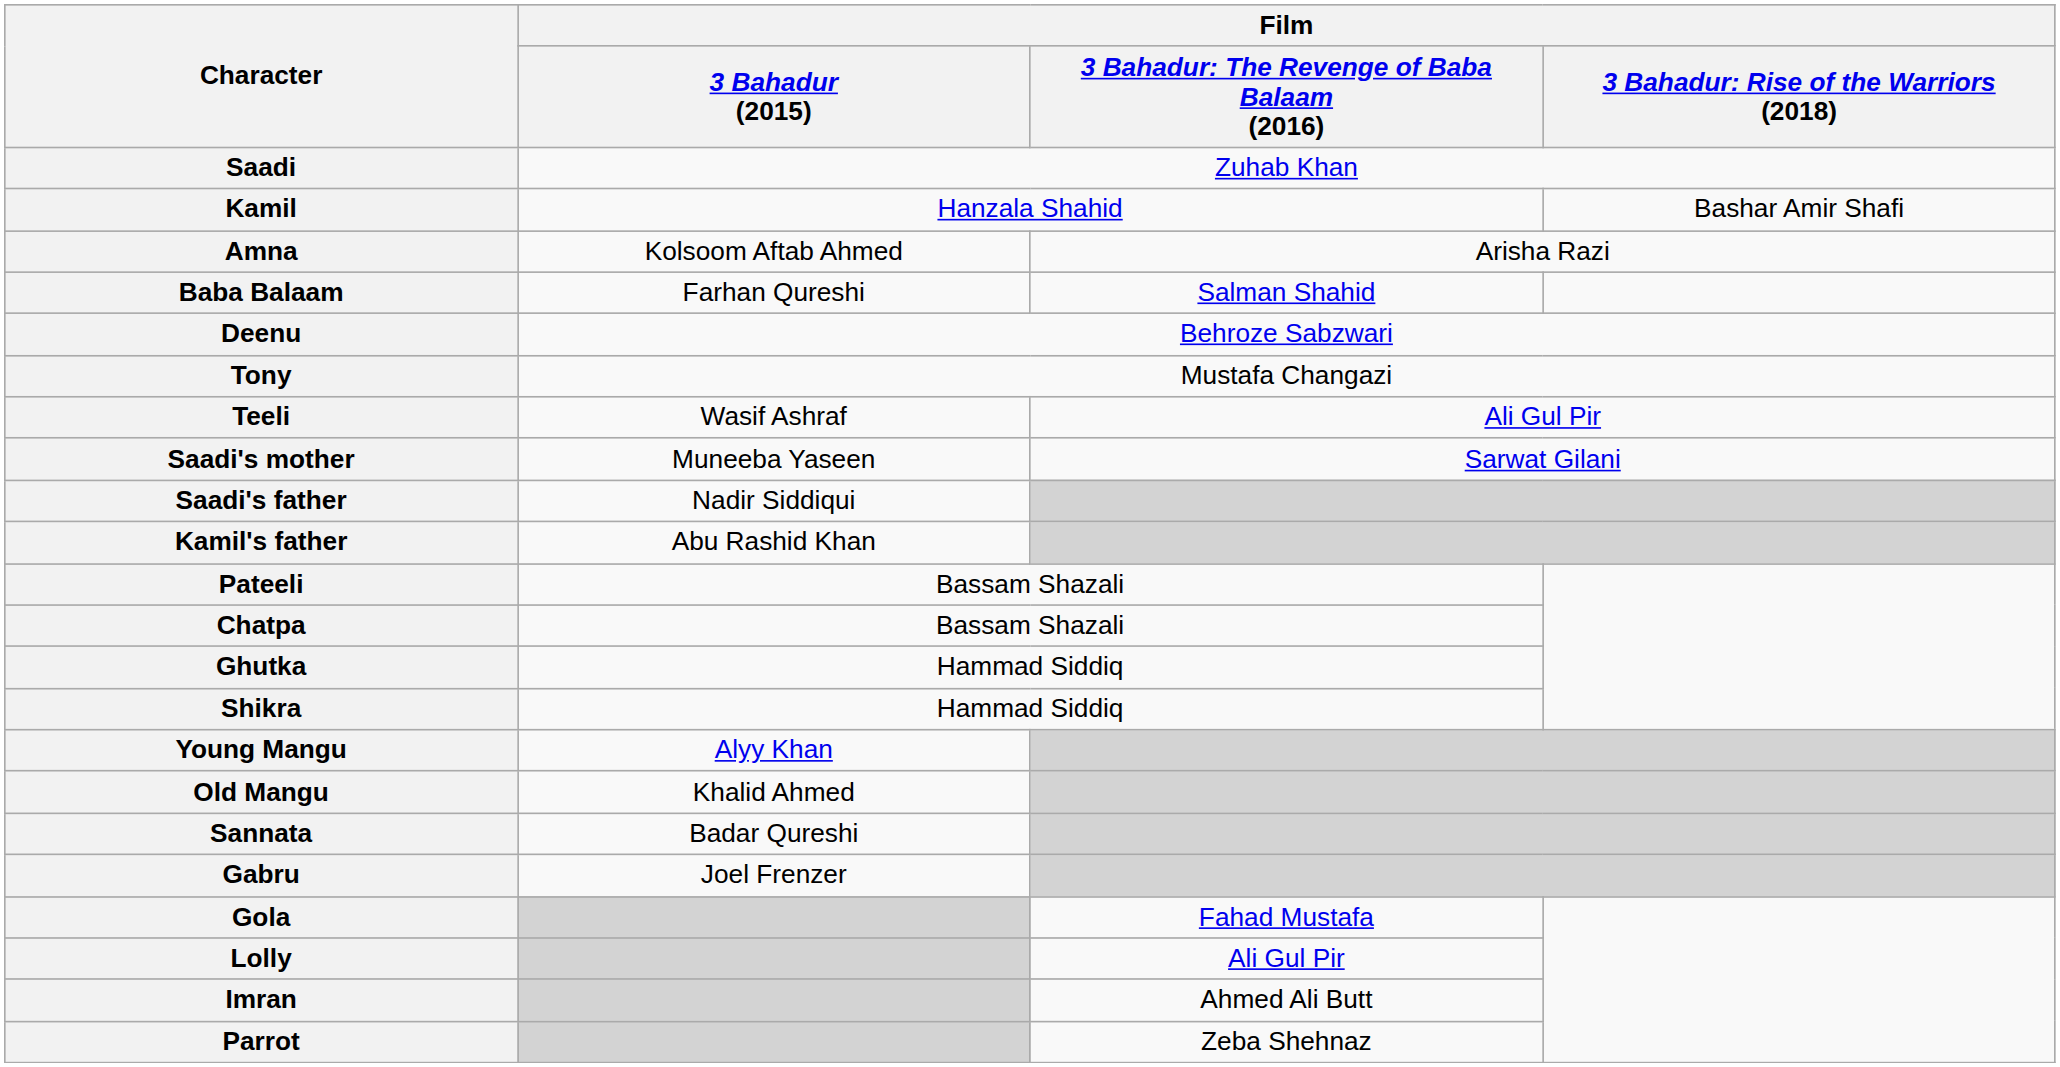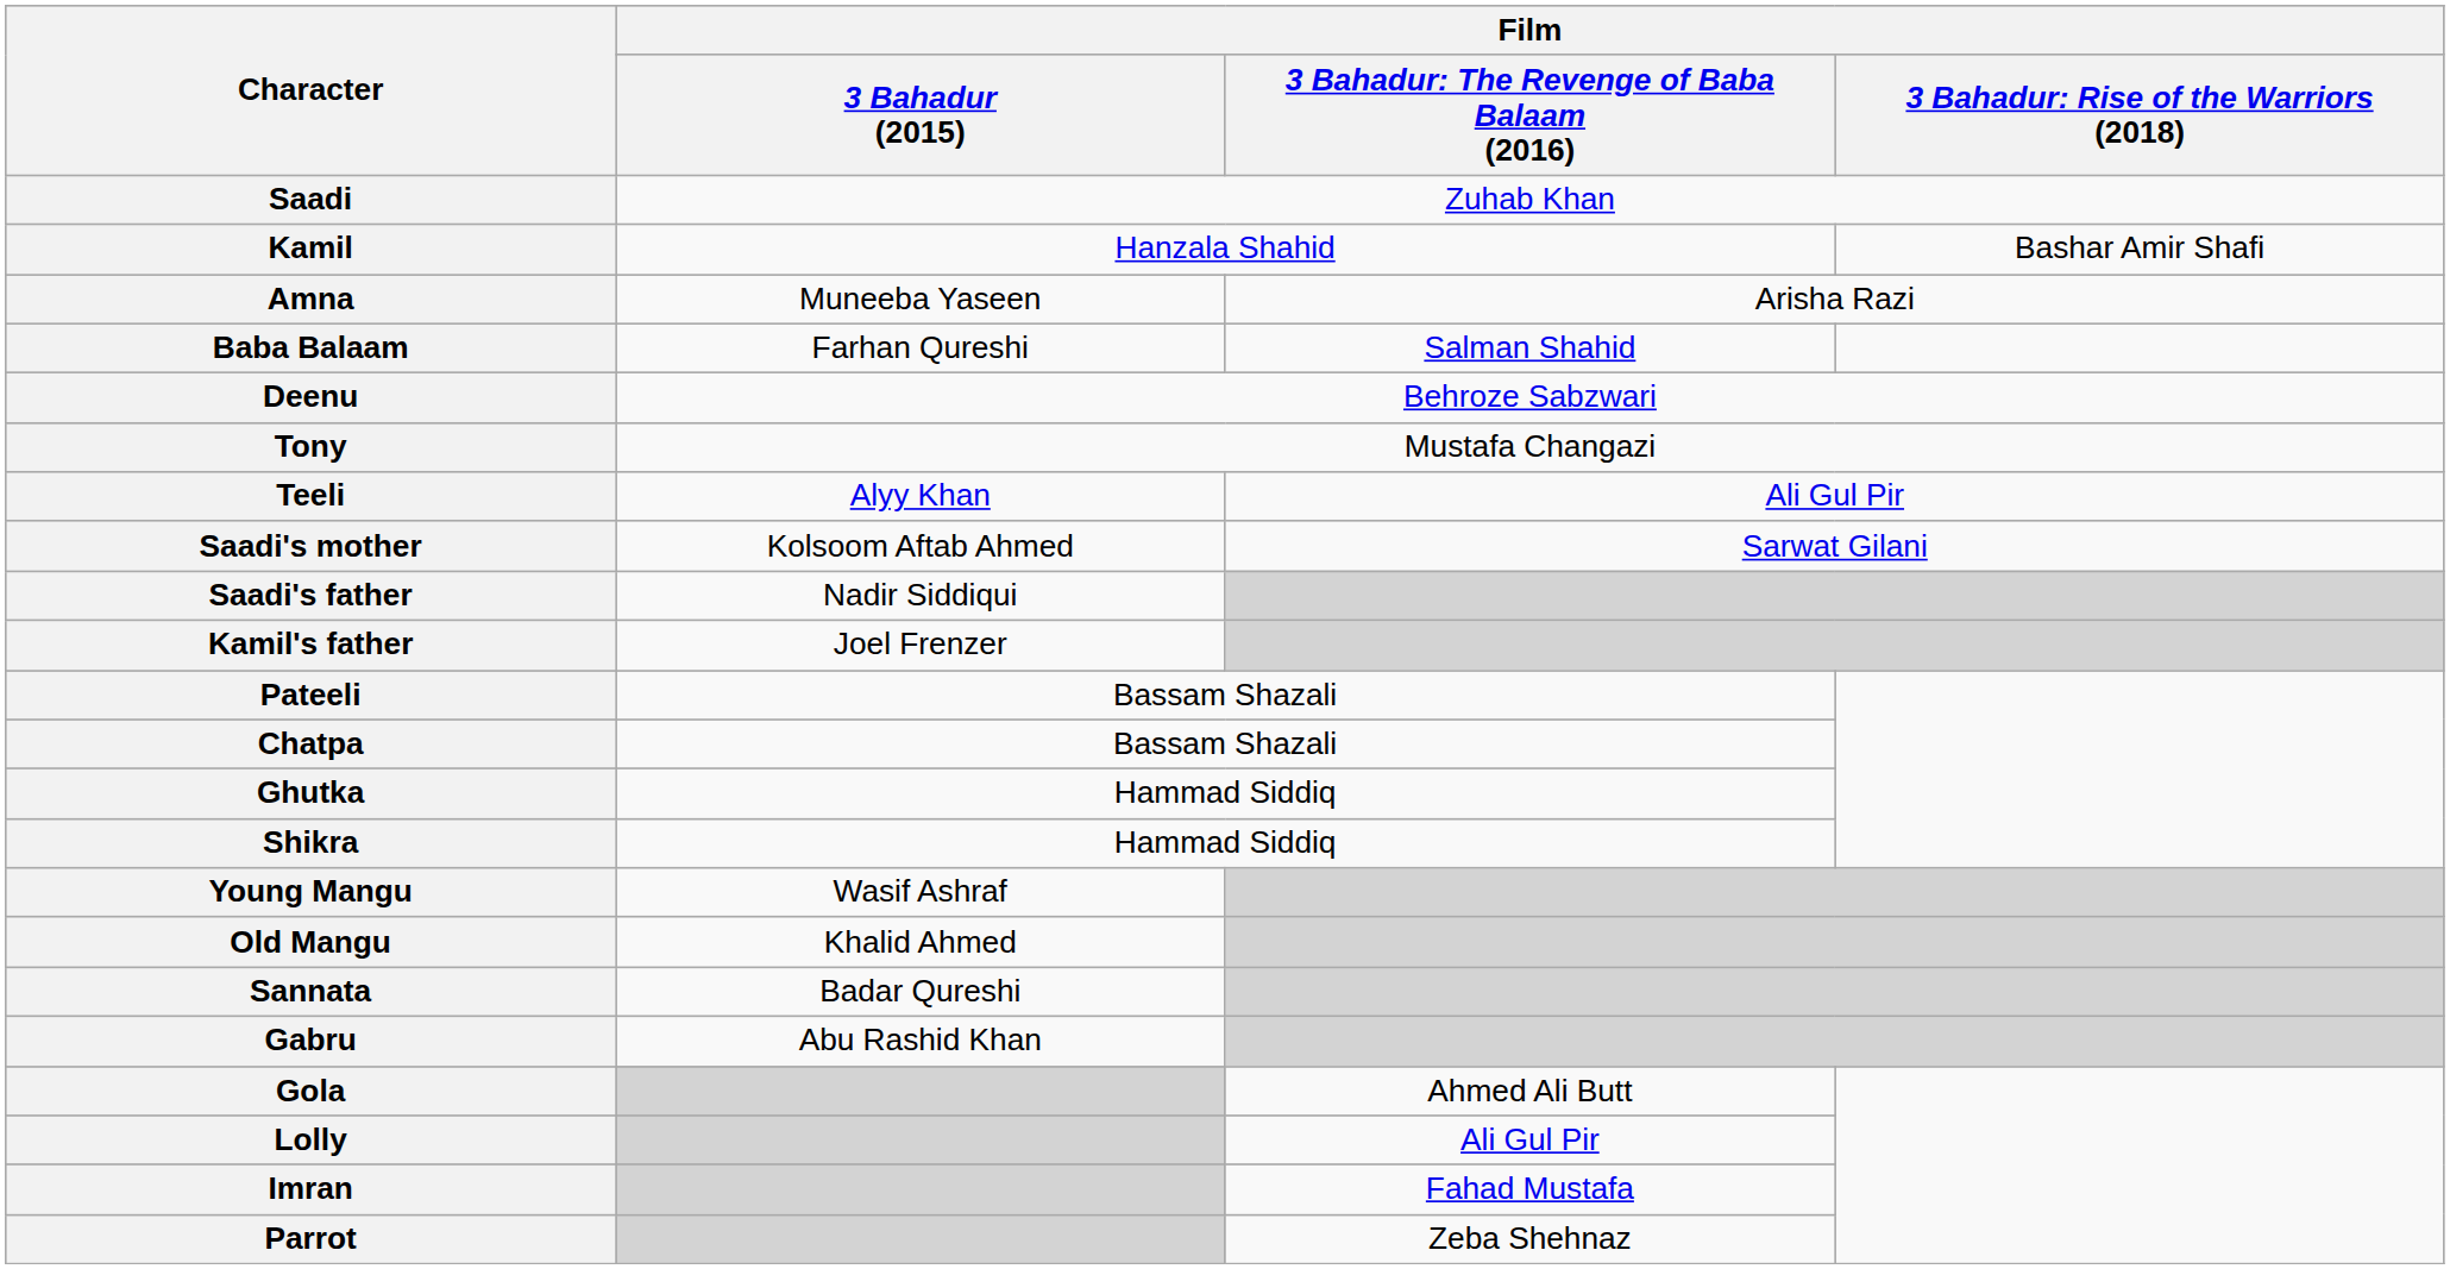 <table class="wikitable"  style="text-align:center; width:99%;">
 <tr>
 <th rowspan="2" style="width:16%;">Character</th>
 <th colspan="5" style="text-align:center;">Film</th>
 </tr>
 <tr>
 <th style="text-align:center; width:16%;"><em><a href='#'>3 Bahadur</a></em><br>(2015)</th>
 <th style="text-align:center; width:16%;"><em><a href='#'>3 Bahadur: The Revenge of Baba Balaam</a></em><br>(2016)</th>
 <th style="text-align:center; width:16%;"><em><a href='#'>3 Bahadur: Rise of the Warriors</a></em><br>(2018)</th>
 </tr>
 <tr>
 <th>Saadi</th>
 <td colspan="3"><a href='#'>Zuhab Khan</a></td>
 </tr>
 <tr>
 <th>Kamil</th>
 <td colspan="2"><a href='#'>Hanzala Shahid</a></td>
 <td colspan="1">Bashar Amir Shafi</td>
 </tr>
 <tr>
 <th>Amna</th>
-<td colspan="1">Kolsoom Aftab Ahmed</td>
+<td colspan="1">Muneeba Yaseen</td>
 <td colspan="2">Arisha Razi</td>
 </tr>
 <tr>
 <th>Baba Balaam</th>
 <td colapan="1">Farhan Qureshi</td>
 <td colspan="1"><a href='#'>Salman Shahid</a></td>
 </tr>
 <tr>
 <th>Deenu</th>
 <td colspan="3"><a href='#'>Behroze Sabzwari</a></td>
 </tr>
 <tr>
 <th>Tony</th>
 <td colspan="3">Mustafa Changazi</td>
 </tr>
 <tr>
 <th>Teeli</th>
-<td colspan="1">Wasif Ashraf</td>
+<td colapan="1"><a href='#'>Alyy Khan</a></td>
 <td colspan="2"><a href='#'>Ali Gul Pir</a></td>
 </tr>
 <tr>
 <th>Saadi's mother</th>
-<td colspan="1">Muneeba Yaseen</td>
+<td colspan="1">Kolsoom Aftab Ahmed</td>
 <td colspan="3"><a href='#'>Sarwat Gilani</a></td>
 </tr>
 <tr>
 <th>Saadi's father</th>
 <td colspan="1">Nadir Siddiqui</td>
 <td colspan="2" style="background:lightgrey;"> </td>
 </tr>
 <tr>
 <th>Kamil's father</th>
-<td colapan="1">Abu Rashid Khan</td>
+<td colapan="1">Joel Frenzer</td>
 <td colspan="2" style="background:lightgrey;"> </td>
 </tr>
 <tr>
 <th>Pateeli</th>
 <td colspan="2">Bassam Shazali</td>
 </tr>
 <tr>
 <th>Chatpa</th>
 <td colspan="2">Bassam Shazali</td>
 </tr>
 <tr>
 <th>Ghutka</th>
 <td colspan="2">Hammad Siddiq</td>
 </tr>
 <tr>
 <th>Shikra</th>
 <td colspan="2">Hammad Siddiq</td>
 </tr>
 <tr>
 <th>Young Mangu</th>
-<td colapan="1"><a href='#'>Alyy Khan</a></td>
+<td colspan="1">Wasif Ashraf</td>
 <td colspan="2" style="background:lightgrey;"> </td>
 </tr>
 <tr>
 <th>Old Mangu</th>
 <td colapan="1">Khalid Ahmed</td>
 <td colspan="2" style="background:lightgrey;"> </td>
 </tr>
 <tr>
 <th>Sannata</th>
 <td colapan="1">Badar Qureshi</td>
 <td colspan="2" style="background:lightgrey;"> </td>
 </tr>
 <tr>
 <th>Gabru</th>
-<td colapan="1">Joel Frenzer</td>
+<td colapan="1">Abu Rashid Khan</td>
 <td colspan="2" style="background:lightgrey;"> </td>
 </tr>
 <tr>
 <th>Gola</th>
 <td colspan="1" style="background:lightgrey;"> </td>
-<td><a href='#'>Fahad Mustafa</a></td>
+<td>Ahmed Ali Butt</td>
 </tr>
 <tr>
 <th>Lolly</th>
 <td colspan="1" style="background:lightgrey;"> </td>
 <td><a href='#'>Ali Gul Pir</a></td>
 </tr>
 <tr>
 <th>Imran</th>
 <td colspan="1" style="background:lightgrey;"> </td>
-<td>Ahmed Ali Butt</td>
+<td><a href='#'>Fahad Mustafa</a></td>
 </tr>
 <tr>
 <th>Parrot</th>
 <td colspan="1" style="background:lightgrey;"> </td>
 <td>Zeba Shehnaz</td>
 </tr>
 </table>
